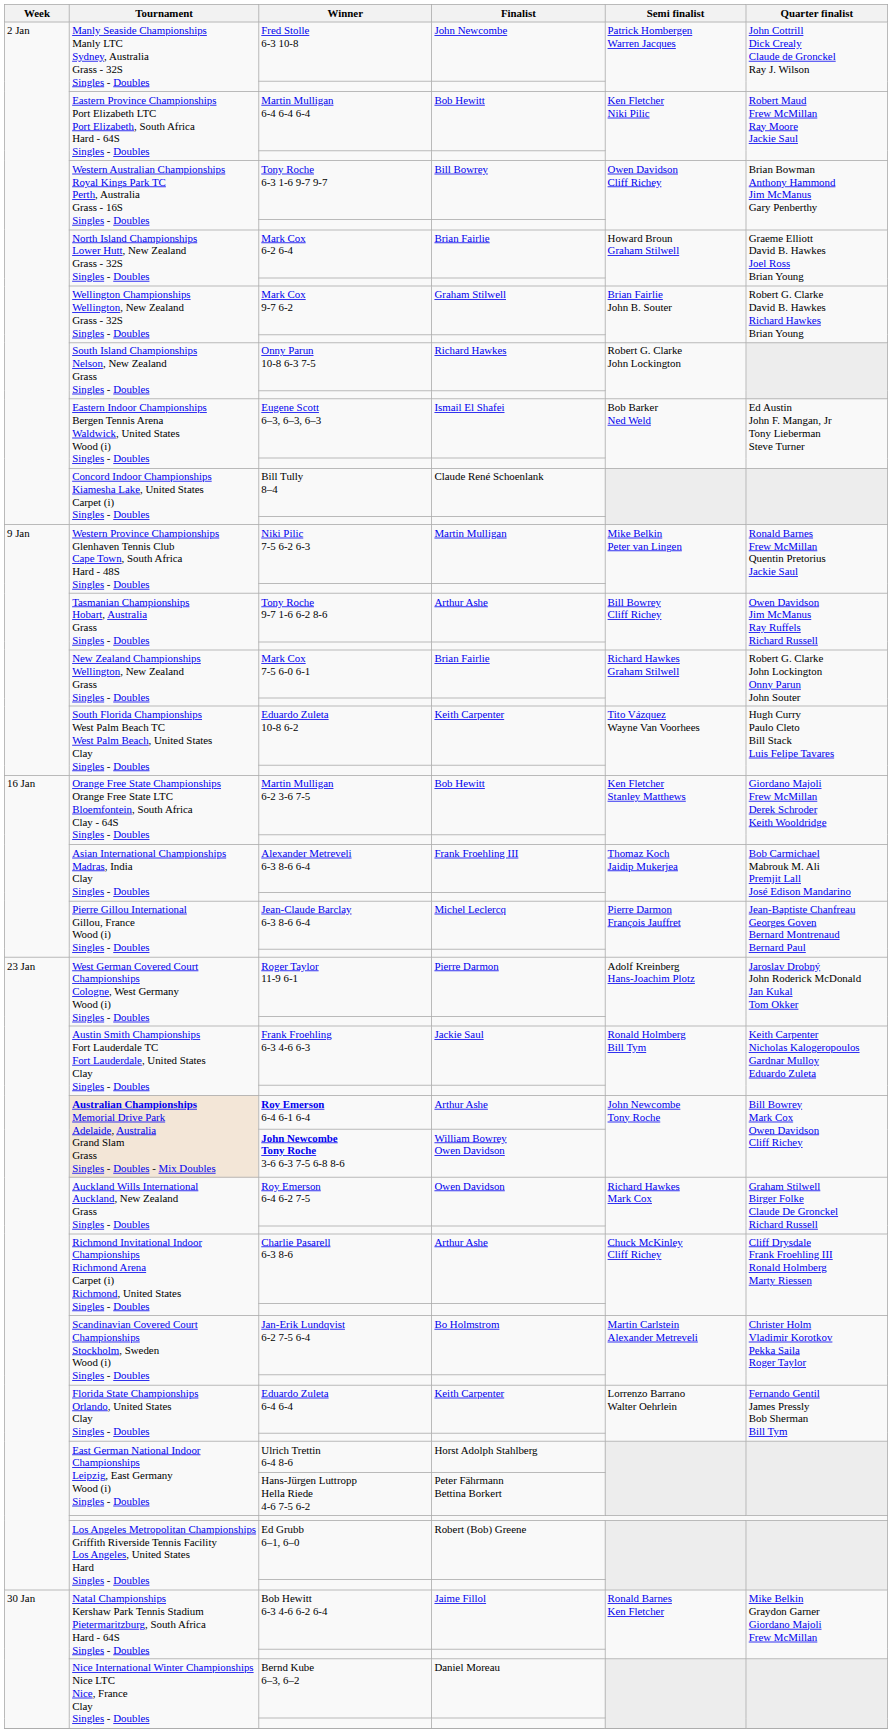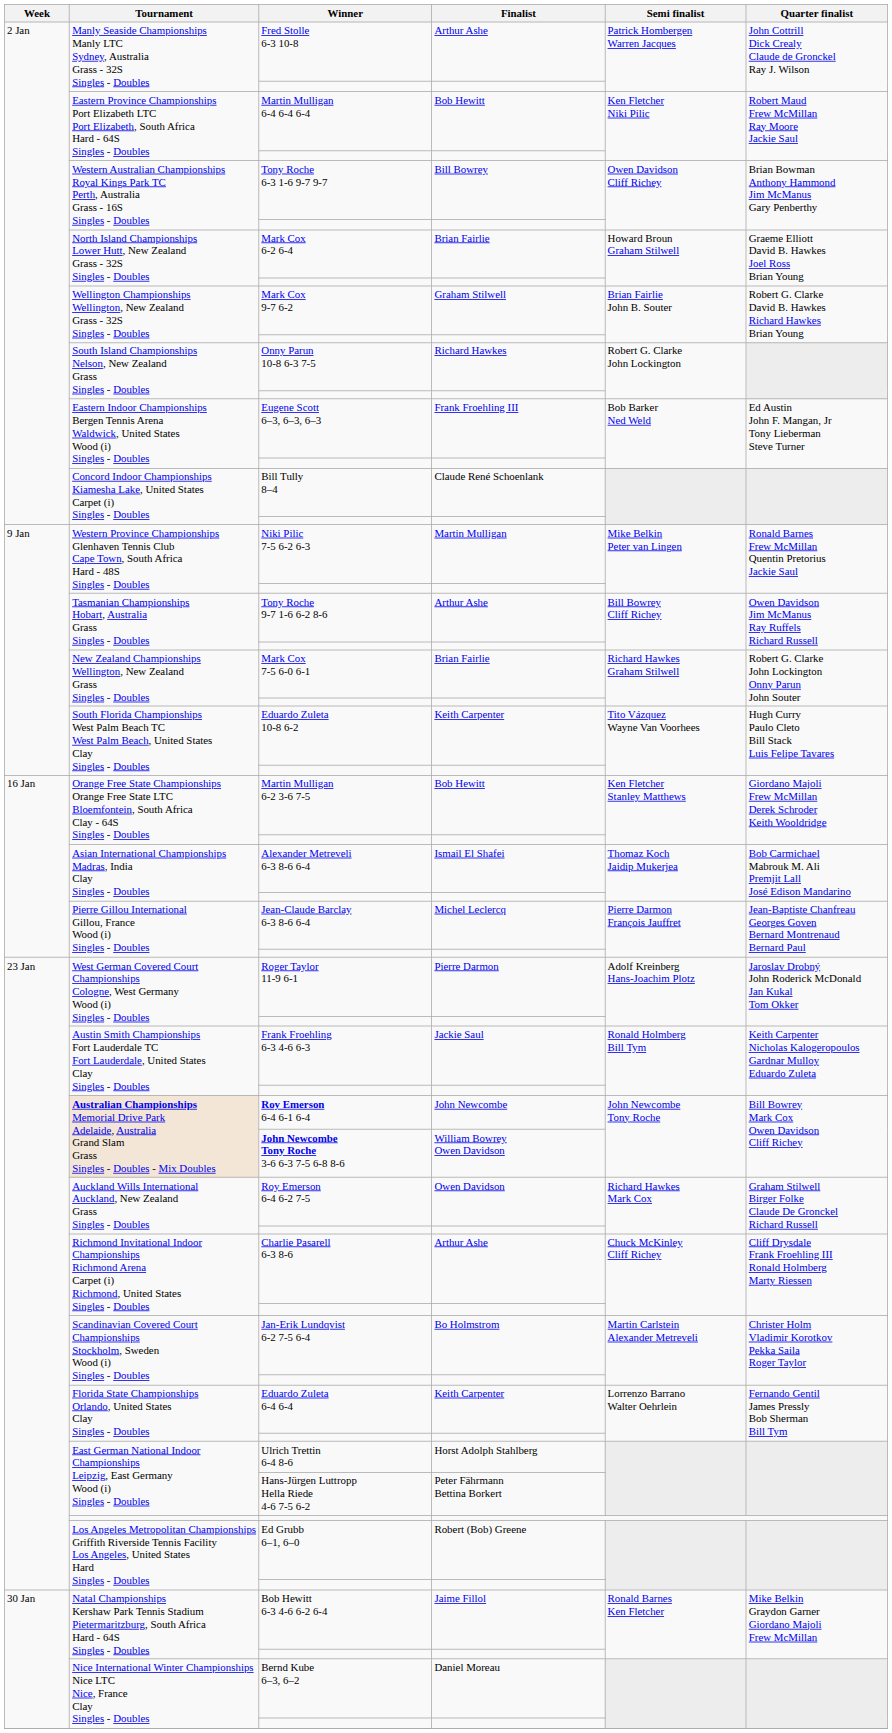 <table class="wikitable" style="font-size:85%;">
 <tr>
 <th width="75">Week</th>
 <th width="230">Tournament</th>
 <th width="210">Winner</th>
 <th width="210">Finalist</th>
 <th width="170">Semi finalist</th>
 <th width="170">Quarter finalist</th>
 </tr>
 <tr valign=top>
 <td rowspan=16>2 Jan</td>
 <td rowspan=2><a href='#'>Manly Seaside Championships</a><br>Manly LTC<br><a href='#'>Sydney</a>, Australia<br>Grass - 32S <br><a href='#'>Singles</a> - <a href='#'>Doubles</a></td>
 <td> <a href='#'>Fred Stolle</a><br>6-3 10-8</td>
-<td> <a href='#'>John Newcombe</a></td>
+<td> <a href='#'>Arthur Ashe</a></td>
 <td rowspan=2> <a href='#'>Patrick Hombergen</a> <br> <a href='#'>Warren Jacques</a></td>
 <td rowspan=2> <a href='#'>John Cottrill</a> <br> <a href='#'>Dick Crealy</a>  <br> <a href='#'>Claude de Gronckel</a> <br>  Ray J. Wilson</td>
 </tr>
 <tr valign=top>
 <td></td>
 <td></td>
 </tr>
 <tr valign=top>
 <td rowspan=2><a href='#'>Eastern Province Championships</a><br>Port Elizabeth LTC<br><a href='#'>Port Elizabeth</a>, South Africa<br>Hard - 64S<br><a href='#'>Singles</a> - <a href='#'>Doubles</a></td>
 <td>  <a href='#'>Martin Mulligan</a><br>6-4 6-4 6-4</td>
 <td> <a href='#'>Bob Hewitt</a></td>
 <td rowspan=2>  <a href='#'>Ken Fletcher</a><br> <a href='#'>Niki Pilic</a></td>
 <td rowspan=2> <a href='#'>Robert Maud</a>  <br>  <a href='#'>Frew McMillan</a><br>   <a href='#'>Ray Moore</a><br>  <a href='#'>Jackie Saul</a></td>
 </tr>
 <tr valign=top>
 <td></td>
 <td></td>
 </tr>
 <tr valign=top>
 <td rowspan=2><a href='#'>Western Australian Championships</a> <br><a href='#'>Royal Kings Park TC</a> <br><a href='#'>Perth</a>, Australia<br>Grass - 16S<br><a href='#'>Singles</a> - <a href='#'>Doubles</a></td>
 <td> <a href='#'>Tony Roche</a><br>6-3 1-6 9-7 9-7</td>
 <td> <a href='#'>Bill Bowrey</a></td>
 <td rowspan=2> <a href='#'>Owen Davidson</a><br>  <a href='#'>Cliff Richey</a></td>
 <td rowspan=2> Brian Bowman<br> <a href='#'>Anthony Hammond</a><br>   <a href='#'>Jim McManus</a><br> Gary Penberthy</td>
 </tr>
 <tr valign=top>
 <td></td>
 <td></td>
 </tr>
 <tr valign=top>
 <td rowspan=2><a href='#'>North Island Championships</a><br><a href='#'>Lower Hutt</a>, New Zealand<br>Grass - 32S<br><a href='#'>Singles</a> - <a href='#'>Doubles</a></td>
 <td> <a href='#'>Mark Cox</a><br>6-2 6-4</td>
 <td> <a href='#'>Brian Fairlie</a></td>
 <td rowspan=2> Howard Broun <br>  <a href='#'>Graham Stilwell</a></td>
 <td rowspan=2>  Graeme Elliott<br>   David B. Hawkes <br>  <a href='#'>Joel Ross</a><br> Brian Young</td>
 </tr>
 <tr valign=top>
 <td></td>
 <td></td>
 </tr>
 <tr valign=top>
 <td rowspan=2><a href='#'>Wellington Championships</a><br><a href='#'>Wellington</a>, New Zealand<br>Grass - 32S<br><a href='#'>Singles</a> - <a href='#'>Doubles</a></td>
 <td> <a href='#'>Mark Cox</a><br>9-7 6-2</td>
 <td> <a href='#'>Graham Stilwell</a></td>
 <td rowspan=2> <a href='#'>Brian Fairlie</a><br>  John B. Souter</td>
 <td rowspan=2> Robert G. Clarke<br> David B. Hawkes <br>  <a href='#'>Richard Hawkes</a><br> Brian Young</td>
 </tr>
 <tr valign=top>
 <td></td>
 <td></td>
 </tr>
 <tr valign=top>
 <td rowspan=2><a href='#'>South Island Championships</a><br><a href='#'>Nelson</a>, New Zealand<br>Grass<br><a href='#'>Singles</a> - <a href='#'>Doubles</a></td>
 <td> <a href='#'>Onny Parun</a><br>10-8 6-3 7-5</td>
 <td> <a href='#'>Richard Hawkes</a></td>
 <td rowspan=2> Robert G. Clarke<br>  John Lockington</td>
 <td style="background:#ededed;" rowspan=2></td>
 </tr>
 <tr valign=top>
 <td></td>
 <td></td>
 </tr>
 <tr valign=top>
 <td rowspan=2><a href='#'>Eastern Indoor Championships</a> <br>Bergen Tennis Arena<br><a href='#'>Waldwick</a>, United States<br>Wood (i)<br><a href='#'>Singles</a> - <a href='#'>Doubles</a></td>
 <td> <a href='#'>Eugene Scott</a><br>6–3, 6–3, 6–3</td>
-<td> <a href='#'>Ismail El Shafei</a></td>
+<td> <a href='#'>Frank Froehling III</a></td>
 <td rowspan=2> Bob Barker <br> <a href='#'>Ned Weld</a></td>
 <td rowspan=2>  Ed Austin<br>  John F. Mangan, Jr<br>  Tony Lieberman<br> Steve Turner</td>
 </tr>
 <tr valign=top>
 <td></td>
 <td></td>
 </tr>
 <tr valign=top>
 <td rowspan=2><a href='#'>Concord Indoor Championships</a><br><a href='#'>Kiamesha Lake</a>, United States<br>Carpet (i)<br><a href='#'>Singles</a> - <a href='#'>Doubles</a></td>
 <td> Bill Tully<br>8–4</td>
 <td> Claude René Schoenlank</td>
 <td style="background:#ededed;" rowspan=2></td>
 <td style="background:#ededed;" rowspan=2></td>
 </tr>
 <tr valign=top>
 <td></td>
 <td></td>
 </tr>
 <tr valign=top>
 <td rowspan=8>9 Jan</td>
 <td rowspan=2><a href='#'>Western Province Championships</a><br>Glenhaven Tennis Club<br><a href='#'>Cape Town</a>, South Africa<br>Hard - 48S <br><a href='#'>Singles</a> - <a href='#'>Doubles</a></td>
 <td> <a href='#'>Niki Pilic</a><br>7-5 6-2 6-3</td>
 <td> <a href='#'>Martin Mulligan</a></td>
 <td rowspan=2> <a href='#'>Mike Belkin</a><br> <a href='#'>Peter van Lingen</a></td>
 <td rowspan=2> <a href='#'>Ronald Barnes</a><br>  <a href='#'>Frew McMillan</a><br>  Quentin Pretorius<br>  <a href='#'>Jackie Saul</a></td>
 </tr>
 <tr valign=top>
 <td></td>
 <td></td>
 </tr>
 <tr valign=top>
 <td rowspan=2><a href='#'>Tasmanian Championships</a><br> <a href='#'>Hobart</a>, <a href='#'>Australia</a><br>Grass<br><a href='#'>Singles</a> - <a href='#'>Doubles</a></td>
 <td> <a href='#'>Tony Roche</a><br>9-7 1-6 6-2 8-6</td>
 <td> <a href='#'>Arthur Ashe</a></td>
 <td rowspan=2> <a href='#'>Bill Bowrey</a> <br> <a href='#'>Cliff Richey</a></td>
 <td rowspan=2> <a href='#'>Owen Davidson</a><br> <a href='#'>Jim McManus</a><br> <a href='#'>Ray Ruffels</a><br> <a href='#'>Richard Russell</a></td>
 </tr>
 <tr valign=top>
 <td></td>
 <td></td>
 </tr>
 <tr valign=top>
 <td rowspan=2><a href='#'>New Zealand Championships</a><br><a href='#'>Wellington</a>, New Zealand<br>Grass <br><a href='#'>Singles</a> - <a href='#'>Doubles</a></td>
 <td> <a href='#'>Mark Cox</a><br>7-5 6-0 6-1</td>
 <td> <a href='#'>Brian Fairlie</a></td>
 <td rowspan=2> <a href='#'>Richard Hawkes</a> <br>  <a href='#'>Graham Stilwell</a></td>
 <td rowspan=2> Robert G. Clarke<br> John Lockington<br> <a href='#'>Onny Parun</a><br> John Souter</td>
 </tr>
 <tr valign=top>
 <td></td>
 <td></td>
 </tr>
 <tr valign=top>
 <td rowspan=2><a href='#'>South Florida Championships</a><br>West Palm Beach TC<br><a href='#'>West Palm Beach</a>, United States<br>Clay<br><a href='#'>Singles</a> - <a href='#'>Doubles</a></td>
 <td> <a href='#'>Eduardo Zuleta</a><br>10-8 6-2</td>
 <td> <a href='#'>Keith Carpenter</a></td>
 <td rowspan=2> <a href='#'>Tito Vázquez</a><br> Wayne Van Voorhees</td>
 <td rowspan=2> Hugh Curry<br> Paulo Cleto<br> Bill Stack<br> <a href='#'>Luis Felipe Tavares</a></td>
 </tr>
 <tr valign=top>
 <td></td>
 <td></td>
 </tr>
 <tr valign=top>
 <td rowspan=6>16 Jan</td>
 <td rowspan=2><a href='#'>Orange Free State Championships</a><br>Orange Free State LTC<br><a href='#'>Bloemfontein</a>, South Africa<br>Clay - 64S<br><a href='#'>Singles</a> - <a href='#'>Doubles</a></td>
 <td> <a href='#'>Martin Mulligan</a><br>6-2 3-6 7-5</td>
 <td> <a href='#'>Bob Hewitt</a></td>
 <td rowspan=2> <a href='#'>Ken Fletcher</a><br> <a href='#'>Stanley Matthews</a></td>
 <td rowspan=2> <a href='#'>Giordano Majoli</a> <br> <a href='#'>Frew McMillan</a> <br>  <a href='#'>Derek Schroder</a> <br> <a href='#'>Keith Wooldridge</a></td>
 </tr>
 <tr valign=top>
 <td></td>
 <td></td>
 </tr>
 <tr valign=top>
 <td rowspan=2><a href='#'>Asian International Championships</a><br><a href='#'>Madras</a>, India<br>Clay<br><a href='#'>Singles</a> - <a href='#'>Doubles</a></td>
 <td> <a href='#'>Alexander Metreveli</a><br>6-3 8-6 6-4</td>
-<td> <a href='#'>Frank Froehling III</a></td>
+<td> <a href='#'>Ismail El Shafei</a></td>
 <td rowspan=2> <a href='#'>Thomaz Koch</a> <br> <a href='#'>Jaidip Mukerjea</a></td>
 <td rowspan=2> <a href='#'>Bob Carmichael</a> <br> Mabrouk M. Ali <br>  <a href='#'>Premjit Lall</a> <br>  <a href='#'>José Edison Mandarino</a><br></td>
 </tr>
 <tr valign=top>
 <td></td>
 <td></td>
 </tr>
 <tr valign=top>
 <td rowspan=2><a href='#'>Pierre Gillou International</a><br>Gillou, France<br>Wood (i)<br><a href='#'>Singles</a> - <a href='#'>Doubles</a></td>
 <td> <a href='#'>Jean-Claude Barclay</a><br>6-3 8-6 6-4</td>
 <td> <a href='#'>Michel Leclercq</a></td>
 <td rowspan=2> <a href='#'>Pierre Darmon</a> <br> <a href='#'>François Jauffret</a></td>
 <td rowspan=2> <a href='#'>Jean-Baptiste Chanfreau</a><br>  <a href='#'>Georges Goven</a><br> <a href='#'>Bernard Montrenaud</a><br>  <a href='#'>Bernard Paul</a></td>
 </tr>
 <tr valign=top>
 <td></td>
 <td></td>
 </tr>
 <tr valign=top>
 <td rowspan=19>23 Jan</td>
 <td rowspan=2><a href='#'>West German Covered Court Championships</a><br><a href='#'>Cologne</a>, West Germany<br>Wood (i)<br><a href='#'>Singles</a> - <a href='#'>Doubles</a></td>
 <td> <a href='#'>Roger Taylor</a><br>11-9 6-1</td>
 <td> <a href='#'>Pierre Darmon</a></td>
 <td rowspan=2> Adolf Kreinberg<br>  <a href='#'>Hans-Joachim Plotz</a></td>
 <td rowspan=2> <a href='#'>Jaroslav Drobný</a><br>  John Roderick McDonald<br> <a href='#'>Jan Kukal</a> <br> <a href='#'>Tom Okker</a></td>
 </tr>
 <tr valign=top>
 <td></td>
 <td></td>
 </tr>
 <tr valign=top>
 <td rowspan=2><a href='#'>Austin Smith Championships</a><br>Fort Lauderdale TC<br><a href='#'>Fort Lauderdale</a>, United States<br>Clay<br><a href='#'>Singles</a> - <a href='#'>Doubles</a></td>
 <td> <a href='#'>Frank Froehling</a><br>6-3 4-6 6-3</td>
 <td> <a href='#'>Jackie Saul</a></td>
 <td rowspan=2> <a href='#'>Ronald Holmberg</a><br>  <a href='#'>Bill Tym</a></td>
 <td rowspan=2> <a href='#'>Keith Carpenter</a> <br> <a href='#'>Nicholas Kalogeropoulos</a><br>  <a href='#'>Gardnar Mulloy</a><br> <a href='#'>Eduardo Zuleta</a></td>
 </tr>
 <tr valign=top>
 <td></td>
 <td></td>
 </tr>
 <tr valign=top>
 <td style="background:#F3E6D7" rowspan=2><strong><a href='#'>Australian Championships</a></strong><br><a href='#'>Memorial Drive Park</a><br><a href='#'>Adelaide</a>, <a href='#'>Australia</a><br>Grand Slam<br>Grass<br><a href='#'>Singles</a> - <a href='#'>Doubles</a> - <a href='#'>Mix Doubles</a></td>
 <td><strong> <a href='#'>Roy Emerson</a></strong><br>6-4 6-1 6-4</td>
-<td> <a href='#'>Arthur Ashe</a></td>
+<td> <a href='#'>John Newcombe</a></td>
 <td rowspan=2> <a href='#'>John Newcombe</a><br>  <a href='#'>Tony Roche</a></td>
 <td rowspan=2> <a href='#'>Bill Bowrey</a><br> <a href='#'>Mark Cox</a><br>  <a href='#'>Owen Davidson</a> <br> <a href='#'>Cliff Richey</a></td>
 </tr>
 <tr valign=top>
 <td><strong> <a href='#'>John Newcombe</a><br> <a href='#'>Tony Roche</a></strong><br>3-6 6-3 7-5 6-8 8-6</td>
 <td> <a href='#'>William Bowrey</a><br> <a href='#'>Owen Davidson</a></td>
 </tr>
 <tr valign=top>
 <td rowspan=2><a href='#'>Auckland Wills International</a><br><a href='#'>Auckland</a>, New Zealand<br>Grass<br><a href='#'>Singles</a> - <a href='#'>Doubles</a></td>
 <td> <a href='#'>Roy Emerson</a><br>6-4 6-2 7-5</td>
 <td> <a href='#'>Owen Davidson</a></td>
 <td rowspan=2> <a href='#'>Richard Hawkes</a><br> <a href='#'>Mark Cox</a></td>
 <td rowspan=2> <a href='#'>Graham Stilwell</a><br> <a href='#'>Birger Folke</a><br> <a href='#'>Claude De Gronckel</a><br> <a href='#'>Richard Russell</a></td>
 </tr>
 <tr valign=top>
 <td></td>
 <td></td>
 </tr>
 <tr valign=top>
 <td rowspan=2><a href='#'>Richmond Invitational Indoor Championships</a><br><a href='#'>Richmond Arena</a><br>Carpet (i)<br><a href='#'>Richmond</a>, United States<br><a href='#'>Singles</a> - <a href='#'>Doubles</a></td>
 <td> <a href='#'>Charlie Pasarell</a><br>6-3 8-6</td>
 <td> <a href='#'>Arthur Ashe</a></td>
 <td rowspan=2>  <a href='#'>Chuck McKinley</a><br> <a href='#'>Cliff Richey</a></td>
 <td rowspan=2> <a href='#'>Cliff Drysdale</a><br>   <a href='#'>Frank Froehling III</a><br> <a href='#'>Ronald Holmberg</a><br>  <a href='#'>Marty Riessen</a></td>
 </tr>
 <tr valign=top>
 <td></td>
 <td></td>
 </tr>
 <tr valign=top>
 <td rowspan=2><a href='#'>Scandinavian Covered Court Championships</a><br> <a href='#'>Stockholm</a>, Sweden<br>Wood (i)<br><a href='#'>Singles</a> - <a href='#'>Doubles</a></td>
 <td> <a href='#'>Jan-Erik Lundqvist</a><br>6-2 7-5 6-4</td>
 <td> <a href='#'>Bo Holmstrom</a></td>
 <td rowspan=2> <a href='#'>Martin Carlstein</a><br>  <a href='#'>Alexander Metreveli</a></td>
 <td rowspan=2> <a href='#'>Christer Holm</a><br>  <a href='#'>Vladimir Korotkov</a><br>  <a href='#'>Pekka Saila</a><br>  <a href='#'>Roger Taylor</a></td>
 </tr>
 <tr valign=top>
 <td></td>
 <td></td>
 </tr>
 <tr valign=top>
 <td rowspan=2><a href='#'>Florida State Championships</a><br><a href='#'>Orlando</a>, United States<br>Clay<br><a href='#'>Singles</a> - <a href='#'>Doubles</a></td>
 <td> <a href='#'>Eduardo Zuleta</a><br>6-4 6-4</td>
 <td> <a href='#'>Keith Carpenter</a></td>
 <td rowspan=2> Lorrenzo Barrano <br>  Walter Oehrlein</td>
 <td rowspan=2> <a href='#'>Fernando Gentil</a><br> James Pressly<br>  Bob Sherman <br> <a href='#'>Bill Tym</a></td>
 </tr>
 <tr valign=top>
 <td></td>
 <td></td>
 </tr>
 <tr valign=top>
 <td rowspan=2><a href='#'>East German National Indoor Championships</a><br><a href='#'>Leipzig</a>, East Germany<br>Wood (i)<br><a href='#'>Singles</a> - <a href='#'>Doubles</a></td>
 <td> Ulrich Trettin<br>6-4 8-6</td>
 <td> Horst Adolph Stahlberg</td>
 <td style="background:#ededed;" rowspan=2></td>
 <td style="background:#ededed;" rowspan=2></td>
 </tr>
 <tr valign=top>
 <td> Hans-Jürgen Luttropp<br>  Hella Riede<br>4-6 7-5 6-2</td>
 <td> Peter Fährmann<br>  Bettina Borkert</td>
 </tr>
 <tr valign=top>
 <td></td>
 <td></td>
 </tr>
 <tr valign=top>
 <td rowspan=2><a href='#'>Los Angeles Metropolitan Championships</a><br>Griffith Riverside Tennis Facility<br><a href='#'>Los Angeles</a>, United States<br>Hard<br><a href='#'>Singles</a> - <a href='#'>Doubles</a></td>
 <td> Ed Grubb<br>6–1, 6–0</td>
 <td> Robert (Bob) Greene</td>
 <td style="background:#ededed;" rowspan=2></td>
 <td style="background:#ededed;" rowspan=2></td>
 </tr>
 <tr valign=top>
 <td></td>
 <td></td>
 </tr>
 <tr valign=top>
 <td rowspan=4>30 Jan</td>
 <td rowspan=2><a href='#'>Natal Championships</a><br>Kershaw Park Tennis Stadium<br><a href='#'>Pietermaritzburg</a>, South Africa<br>Hard - 64S <br><a href='#'>Singles</a> - <a href='#'>Doubles</a></td>
 <td> Bob Hewitt<br>6-3 4-6 6-2 6-4</td>
 <td> <a href='#'>Jaime Fillol</a></td>
 <td rowspan=2> <a href='#'>Ronald Barnes</a><br> <a href='#'>Ken Fletcher</a></td>
 <td rowspan=2> <a href='#'>Mike Belkin</a> <br> Graydon Garner<br> <a href='#'>Giordano Majoli</a><br> <a href='#'>Frew McMillan</a></td>
 </tr>
 <tr valign=top>
 <td></td>
 <td></td>
 </tr>
 <tr valign=top>
 <td rowspan=2><a href='#'>Nice International Winter Championships</a><br>Nice LTC<br><a href='#'>Nice</a>, France<br>Clay<br><a href='#'>Singles</a> - <a href='#'>Doubles</a></td>
 <td> Bernd Kube<br>6–3, 6–2</td>
 <td> Daniel Moreau</td>
 <td style="background:#ededed;" rowspan=2></td>
 <td style="background:#ededed;" rowspan=2></td>
 </tr>
 <tr valign=top>
 <td></td>
 <td></td>
 </tr>
 <tr valign=top>
 </tr>
 </table>
